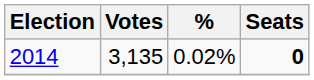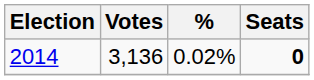 <table class="wikitable">
 <tr>
 <th>Election</th>
 <th>Votes</th>
 <th>%</th>
 <th>Seats</th>
 </tr>
 <tr>
 <td><a href='#'>2014</a></td>
-<td align="right">3,135</td>
+<td align="right">3,136</td>
 <td align="right">0.02%</td>
 <td align="right"><strong>0</strong></td>
 </tr>
 <tr>
 </tr>
 </table>
